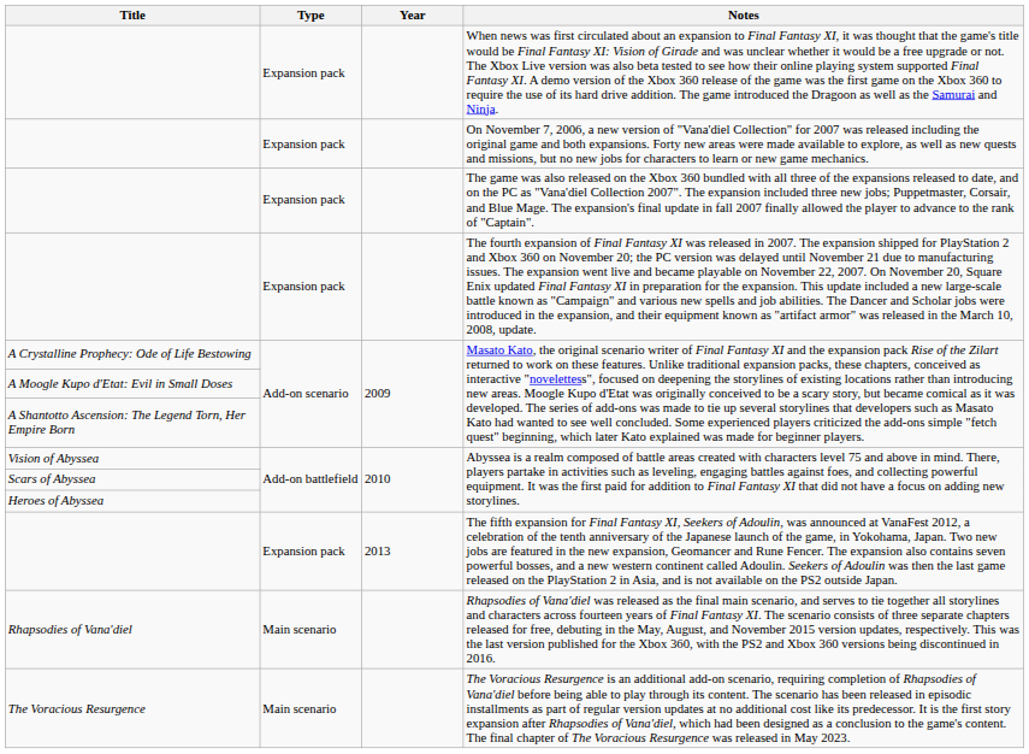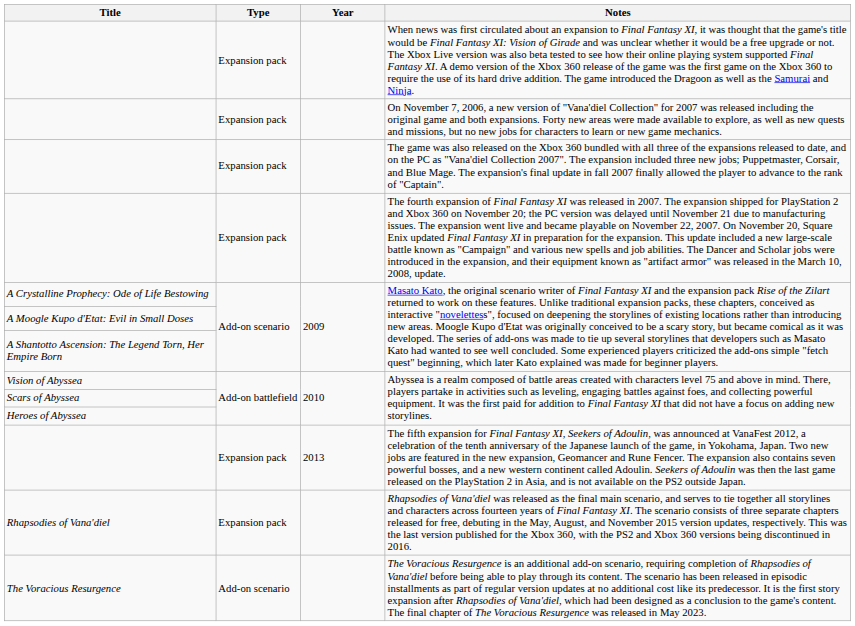 <table style="width:100%;" class="wikitable">
 <tr>
 <th style="width:25%;">Title</th>
 <th style="width:10%;">Type</th>
 <th style="width:10%;">Year</th>
 <th style="width:55%;">Notes</th>
 </tr>
 <tr>
 <td></td>
 <td>Expansion pack</td>
 <td></td>
 <td>When news was first circulated about an expansion to <em>Final Fantasy XI</em>, it was thought that the game's title would be <em>Final Fantasy XI: Vision of Girade</em> and was unclear whether it would be a free upgrade or not. The Xbox Live version was also beta tested to see how their online playing system supported <em>Final Fantasy XI</em>. A demo version of the Xbox 360 release of the game was the first game on the Xbox 360 to require the use of its hard drive addition. The game introduced the Dragoon as well as the <a href='#'>Samurai</a> and <a href='#'>Ninja</a>.</td>
 </tr>
 <tr>
 <td></td>
 <td>Expansion pack</td>
 <td></td>
 <td>On November 7, 2006, a new version of "Vana'diel Collection" for 2007 was released including the original game and both expansions. Forty new areas were made available to explore, as well as new quests and missions, but no new jobs for characters to learn or new game mechanics.</td>
 </tr>
 <tr>
 <td></td>
 <td>Expansion pack</td>
 <td></td>
 <td>The game was also released on the Xbox 360 bundled with all three of the expansions released to date, and on the PC as "Vana'diel Collection 2007". The expansion included three new jobs; Puppetmaster, Corsair, and Blue Mage. The expansion's final update in fall 2007 finally allowed the player to advance to the rank of "Captain".</td>
 </tr>
 <tr>
 <td></td>
 <td>Expansion pack</td>
 <td></td>
 <td>The fourth expansion of <em>Final Fantasy XI</em> was released in 2007. The expansion shipped for PlayStation 2 and Xbox 360 on November 20; the PC version was delayed until November 21 due to manufacturing issues. The expansion went live and became playable on November 22, 2007. On November 20, Square Enix updated <em>Final Fantasy XI</em> in preparation for the expansion. This update included a new large-scale battle known as "Campaign" and various new spells and job abilities. The Dancer and Scholar jobs were introduced in the expansion, and their equipment known as "artifact armor" was released in the March 10, 2008, update.</td>
 </tr>
 <tr>
 <td><em>A Crystalline Prophecy: Ode of Life Bestowing</em></td>
 <td rowspan="3">Add-on scenario</td>
 <td rowspan="3">2009</td>
 <td rowspan="3"><a href='#'>Masato Kato</a>, the original scenario writer of <em>Final Fantasy XI</em> and the expansion pack <em>Rise of the Zilart</em> returned to work on these features. Unlike traditional expansion packs, these chapters, conceived as interactive "<a href='#'>novelettes</a>s", focused on deepening the storylines of existing locations rather than introducing new areas. Moogle Kupo d'Etat was originally conceived to be a scary story, but became comical as it was developed. The series of add-ons was made to tie up several storylines that developers such as Masato Kato had wanted to see well concluded. Some experienced players criticized the add-ons simple "fetch quest" beginning, which later Kato explained was made for beginner players.</td>
 </tr>
 <tr>
 <td><em>A Moogle Kupo d'Etat: Evil in Small Doses</em></td>
 </tr>
 <tr>
 <td><em>A Shantotto Ascension: The Legend Torn, Her Empire Born</em></td>
 </tr>
 <tr>
 <td><em>Vision of Abyssea</em></td>
 <td rowspan="3">Add-on battlefield</td>
 <td rowspan="3">2010</td>
 <td rowspan="3">Abyssea is a realm composed of battle areas created with characters level 75 and above in mind. There, players partake in activities such as leveling, engaging battles against foes, and collecting powerful equipment. It was the first paid for addition to <em>Final Fantasy XI</em> that did not have a focus on adding new storylines.</td>
 </tr>
 <tr>
 <td><em>Scars of Abyssea</em></td>
 </tr>
 <tr>
 <td><em>Heroes of Abyssea</em></td>
 </tr>
 <tr>
 <td></td>
 <td>Expansion pack</td>
 <td>2013</td>
 <td>The fifth expansion for <em>Final Fantasy XI</em>, <em>Seekers of Adoulin</em>, was announced at VanaFest 2012, a celebration of the tenth anniversary of the Japanese launch of the game, in Yokohama, Japan. Two new jobs are featured in the new expansion, Geomancer and Rune Fencer. The expansion also contains seven powerful bosses, and a new western continent called Adoulin. <em>Seekers of Adoulin</em> was then the last game released on the PlayStation 2 in Asia, and is not available on the PS2 outside Japan.</td>
 </tr>
 <tr>
 <td><em>Rhapsodies of Vana'diel</em></td>
-<td>Main scenario</td>
+<td>Expansion pack</td>
 <td></td>
 <td><em>Rhapsodies of Vana'diel</em> was released as the final main scenario, and serves to tie together all storylines and characters across fourteen years of <em>Final Fantasy XI</em>. The scenario consists of three separate chapters released for free, debuting in the May, August, and November 2015 version updates, respectively. This was the last version published for the Xbox 360, with the PS2 and Xbox 360 versions being discontinued in 2016.</td>
 </tr>
 <tr>
 <td><em>The Voracious Resurgence</em></td>
-<td>Main scenario</td>
+<td>Add-on scenario</td>
 <td></td>
 <td><em>The Voracious Resurgence</em> is an additional add-on scenario, requiring completion of <em>Rhapsodies of Vana'diel</em> before being able to play through its content. The scenario has been released in episodic installments as part of regular version updates at no additional cost like its predecessor. It is the first story expansion after <em>Rhapsodies of Vana'diel</em>, which had been designed as a conclusion to the game's content. The final chapter of <em>The Voracious Resurgence</em> was released in May 2023.</td>
 </tr>
 </table>
